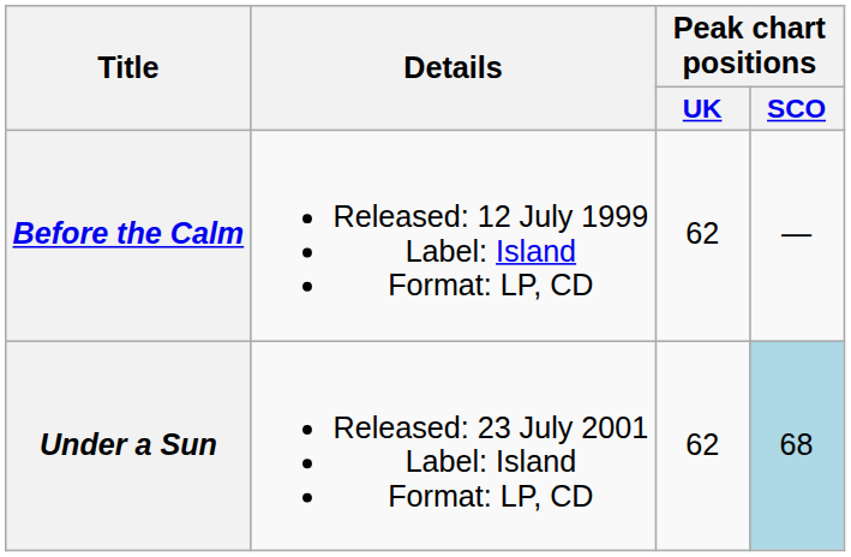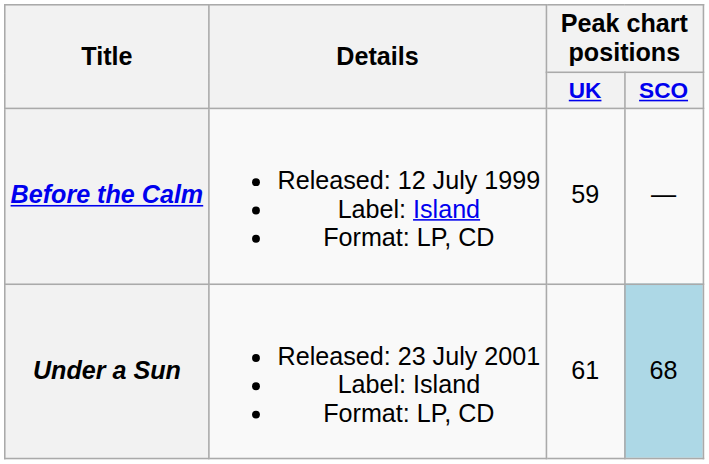 <table class="wikitable plainrowheaders" style="text-align:center;">
 <tr>
 <th rowspan="2">Title</th>
 <th rowspan="2">Details</th>
 <th colspan="2">Peak chart positions</th>
 </tr>
 <tr>
 <th scope="col" style="width:3em;font-size:90%;"><a href='#'>UK</a><br></th>
 <th scope="col" style="width:3em;font-size:90%;"><a href='#'>SCO</a><br></th>
 </tr>
 <tr>
 <th scope="row"><em><a href='#'>Before the Calm</a></em></th>
 <td><br><ul><li>Released: 12 July 1999</li><li>Label: <a href='#'>Island</a></li><li>Format: LP, CD</li></ul></td>
-<td>62</td>
+<td>59</td>
 <td>—</td>
 </tr>
 <tr>
 <th scope="row"><em>Under a Sun</em></th>
 <td><br><ul><li>Released: 23 July 2001</li><li>Label: Island</li><li>Format: LP, CD</li></ul></td>
-<td>62</td>
+<td>61</td>
 <td style="background: lightblue;">68</td>
 </tr>
 </table>
